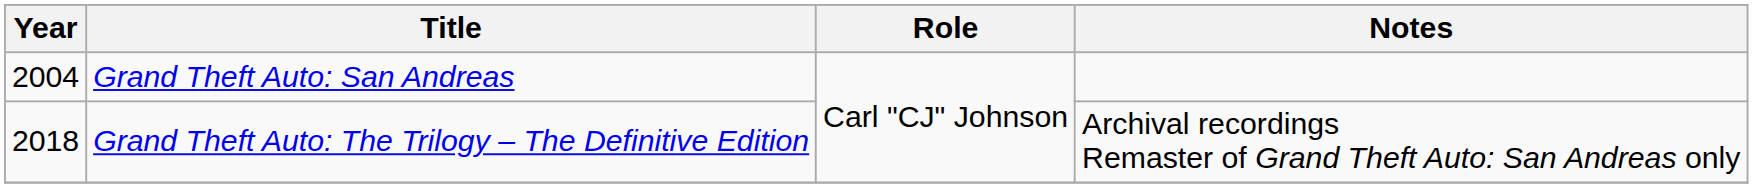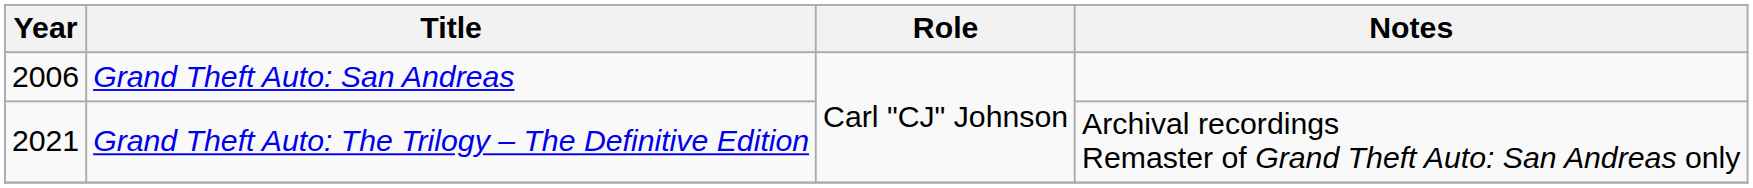 <table class="wikitable">
 <tr>
 <th rowspan="1">Year</th>
 <th rowspan="1">Title</th>
 <th rowspan="1">Role</th>
 <th rowspan="1">Notes</th>
 </tr>
 <tr>
-<td>2004</td>
+<td>2006</td>
 <td><em><a href='#'>Grand Theft Auto: San Andreas</a></em></td>
 <td rowspan="2">Carl "CJ" Johnson</td>
 <td></td>
 </tr>
 <tr>
-<td>2018</td>
+<td>2021</td>
 <td><em><a href='#'>Grand Theft Auto: The Trilogy – The Definitive Edition</a></em></td>
 <td>Archival recordings<br>Remaster of <em>Grand Theft Auto: San Andreas</em> only</td>
 </tr>
 <tr>
 </tr>
 </table>
